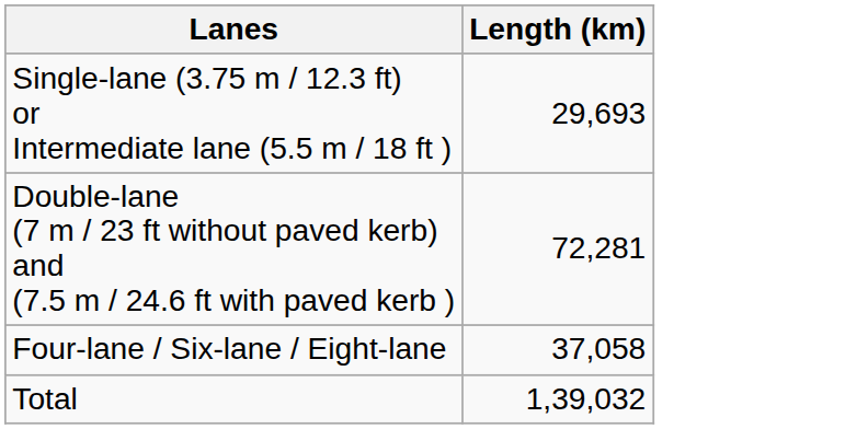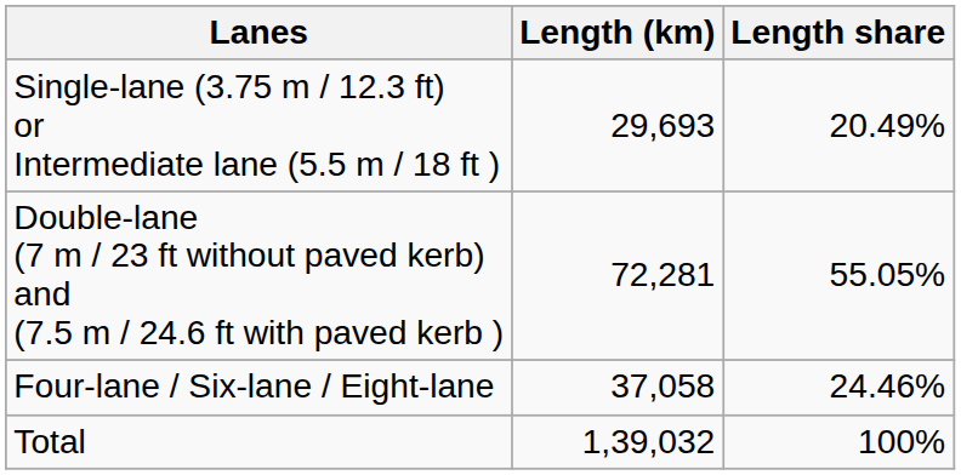 <table class="wikitable sortable">
 <tr>
 <th>Lanes</th>
 <th>Length (km)</th>
+<th>Length share</th>
 </tr>
 <tr>
 <td>Single-lane (3.75 m / 12.3 ft) <br> or <br> Intermediate lane (5.5 m / 18 ft )</td>
 <td align="right">29,693</td>
+<td align="right">20.49%</td>
 </tr>
 <tr>
 <td>Double-lane <br> (7 m / 23 ft without paved kerb) <br> and <br> (7.5 m / 24.6 ft with paved kerb )</td>
 <td align="right">72,281</td>
+<td align="right">55.05%</td>
 </tr>
 <tr>
 <td>Four-lane / Six-lane / Eight-lane</td>
 <td align="right">37,058</td>
+<td align="right">24.46%</td>
 </tr>
 <tr>
 <td>Total</td>
 <td align="right">1,39,032</td>
+<td align="right">100%</td>
 </tr>
 </table>
